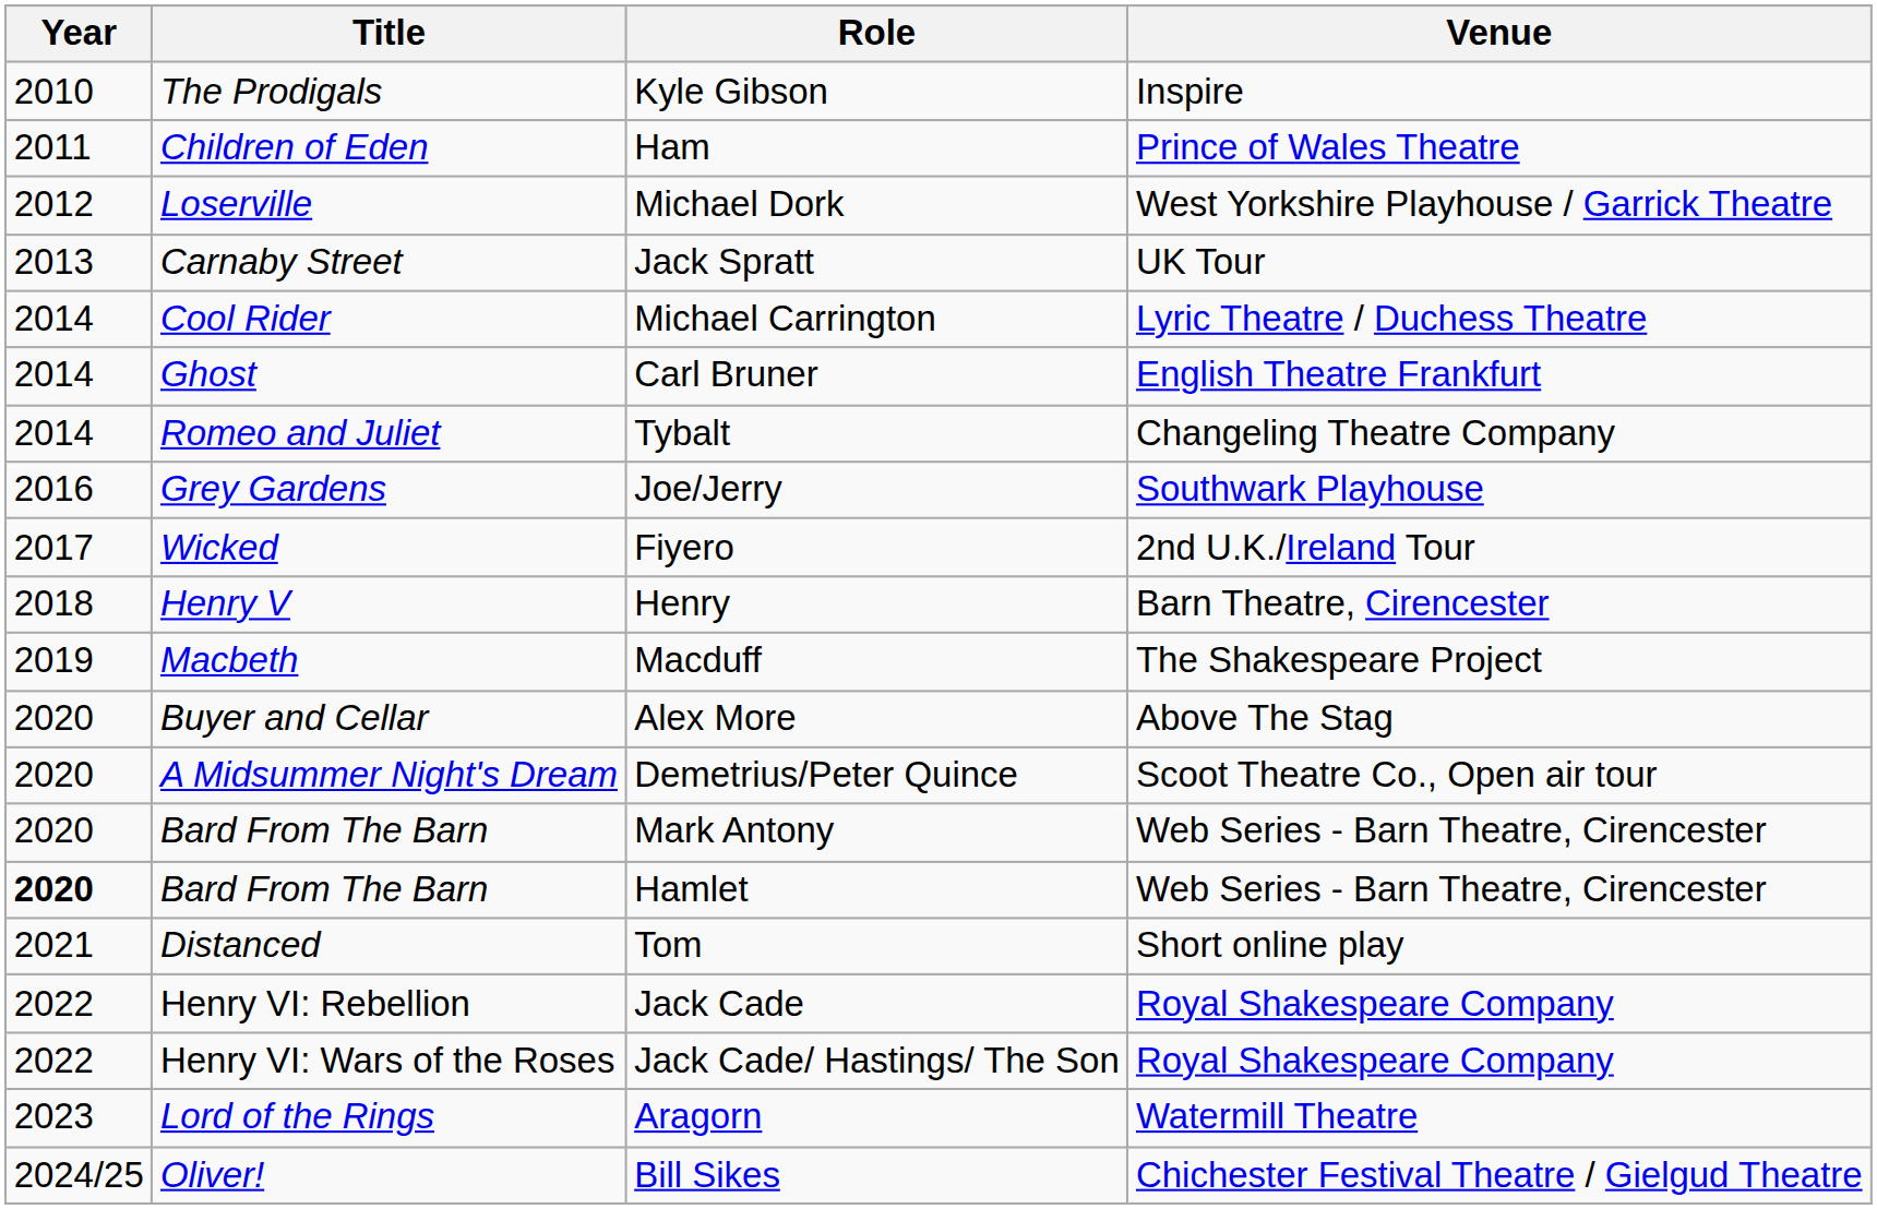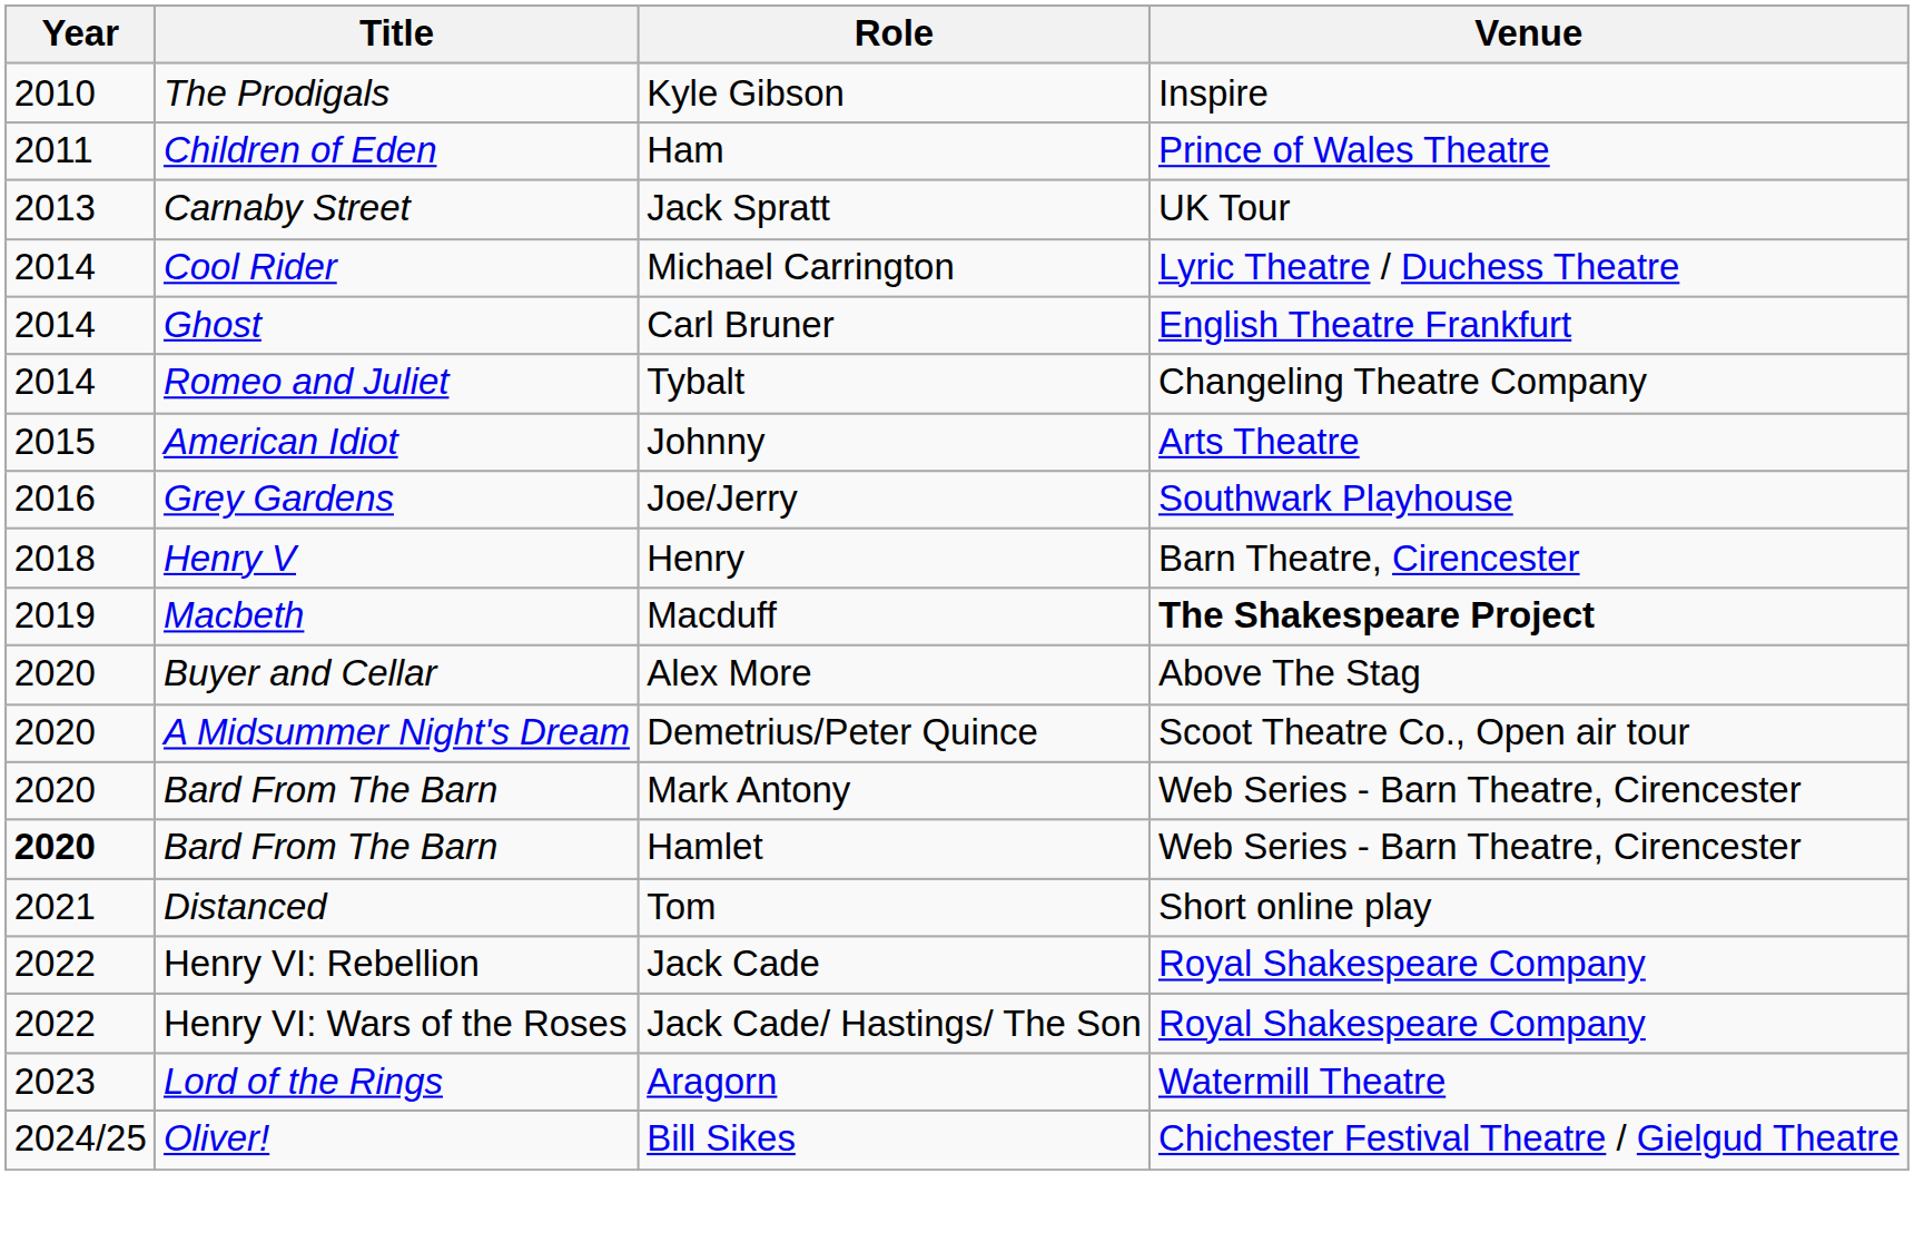 <table class="wikitable">
 <tr>
 <th>Year</th>
 <th>Title</th>
 <th>Role</th>
 <th>Venue</th>
 </tr>
 <tr>
 <td>2010</td>
 <td><em>The Prodigals</em></td>
 <td>Kyle Gibson</td>
 <td>Inspire</td>
 </tr>
 <tr>
 <td>2011</td>
 <td><em><a href='#'>Children of Eden</a></em></td>
 <td>Ham</td>
 <td><a href='#'>Prince of Wales Theatre</a></td>
-</tr>
-<tr>
-<td>2012</td>
-<td><em><a href='#'>Loserville</a></em></td>
-<td>Michael Dork</td>
-<td>West Yorkshire Playhouse / <a href='#'>Garrick Theatre</a></td>
 </tr>
 <tr>
 <td>2013</td>
 <td><em>Carnaby Street</em></td>
 <td>Jack Spratt</td>
 <td>UK Tour</td>
 </tr>
 <tr>
 <td>2014</td>
 <td><em><a href='#'>Cool Rider</a></em></td>
 <td>Michael Carrington</td>
 <td><a href='#'>Lyric Theatre</a> / <a href='#'>Duchess Theatre</a></td>
 </tr>
 <tr>
 <td>2014</td>
 <td><em><a href='#'>Ghost</a></em></td>
 <td>Carl Bruner</td>
 <td><a href='#'>English Theatre Frankfurt</a></td>
 </tr>
 <tr>
 <td>2014</td>
 <td><em><a href='#'>Romeo and Juliet</a></em></td>
 <td>Tybalt</td>
 <td>Changeling Theatre Company</td>
 </tr>
 <tr>
+<td>2015</td>
+<td><em><a href='#'>American Idiot</a></em></td>
+<td>Johnny</td>
+<td><a href='#'>Arts Theatre</a></td>
+</tr>
+<tr>
 <td>2016</td>
 <td><em><a href='#'>Grey Gardens</a></em></td>
 <td>Joe/Jerry</td>
 <td><a href='#'>Southwark Playhouse</a></td>
-</tr>
-<tr>
-<td>2017</td>
-<td><em><a href='#'>Wicked</a></em></td>
-<td>Fiyero</td>
-<td>2nd U.K./<a href='#'>Ireland</a> Tour</td>
 </tr>
 <tr>
 <td>2018</td>
 <td><em><a href='#'>Henry V</a></em></td>
 <td>Henry</td>
 <td>Barn Theatre, <a href='#'>Cirencester</a></td>
 </tr>
 <tr>
 <td>2019</td>
 <td><em><a href='#'>Macbeth</a></em></td>
 <td>Macduff</td>
-<td>The Shakespeare Project</td>
+<td><strong>The Shakespeare Project</strong></td>
 </tr>
 <tr>
 <td>2020</td>
 <td><em>Buyer and Cellar</em></td>
 <td>Alex More</td>
 <td>Above The Stag</td>
 </tr>
 <tr>
 <td>2020</td>
 <td><em><a href='#'>A Midsummer Night's Dream</a></em></td>
 <td>Demetrius/Peter Quince</td>
 <td>Scoot Theatre Co., Open air tour</td>
 </tr>
 <tr>
 <td>2020</td>
 <td><em>Bard From The Barn</em></td>
 <td>Mark Antony</td>
 <td>Web Series - Barn Theatre, Cirencester</td>
 </tr>
 <tr>
 <td><strong>2020</strong></td>
 <td><em>Bard From The Barn</em></td>
 <td>Hamlet</td>
 <td>Web Series - Barn Theatre, Cirencester</td>
 </tr>
 <tr>
 <td>2021</td>
 <td><em>Distanced</em></td>
 <td>Tom</td>
 <td>Short online play</td>
 </tr>
 <tr>
 <td>2022</td>
 <td>Henry VI: Rebellion</td>
 <td>Jack Cade</td>
 <td><a href='#'>Royal Shakespeare Company</a></td>
 </tr>
 <tr>
 <td>2022</td>
 <td>Henry VI: Wars of the Roses</td>
 <td>Jack Cade/ Hastings/ The Son</td>
 <td><a href='#'>Royal Shakespeare Company</a></td>
 </tr>
 <tr>
 <td>2023</td>
 <td><em><a href='#'>Lord of the Rings</a></em></td>
 <td><a href='#'>Aragorn</a></td>
 <td><a href='#'>Watermill Theatre</a></td>
 </tr>
 <tr>
 <td>2024/25</td>
 <td><em><a href='#'>Oliver!</a></em></td>
 <td><a href='#'>Bill Sikes</a></td>
 <td><a href='#'>Chichester Festival Theatre</a> / <a href='#'>Gielgud Theatre</a></td>
 </tr>
 <tr>
 </tr>
 </table>
